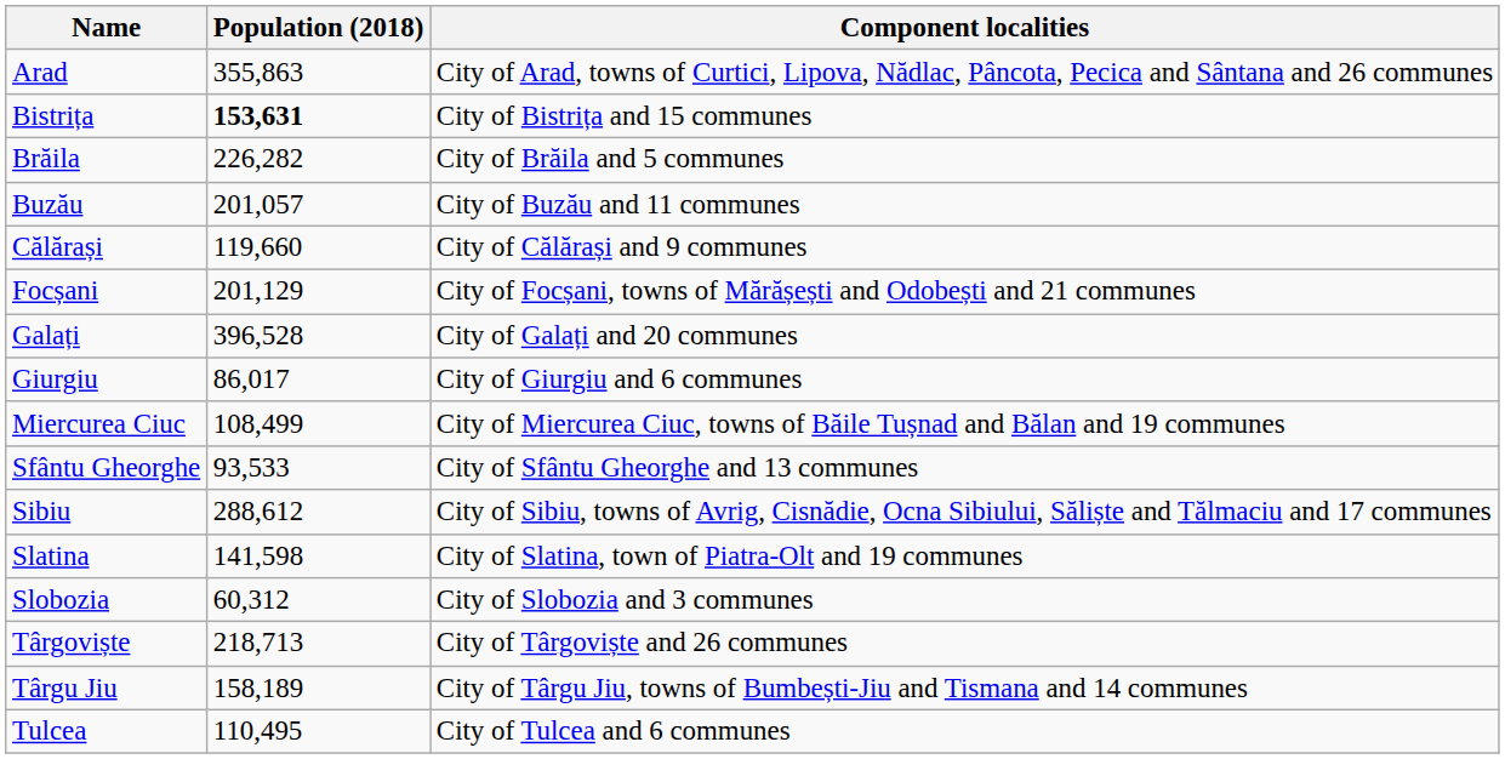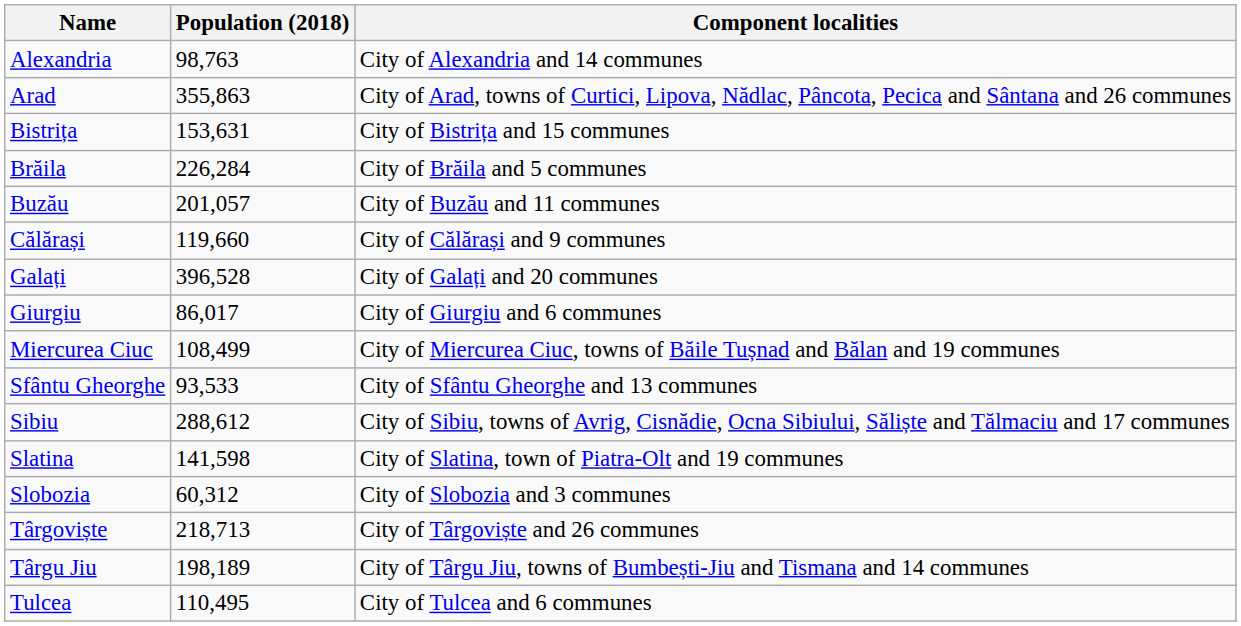 <table class="wikitable sortable">
 <tr>
 <th>Name</th>
 <th>Population (2018)</th>
 <th>Component localities</th>
+</tr>
+<tr>
+<td><a href='#'>Alexandria</a></td>
+<td>98,763</td>
+<td>City of <a href='#'>Alexandria</a> and 14 communes</td>
 </tr>
 <tr>
 <td><a href='#'>Arad</a></td>
 <td>355,863</td>
 <td>City of <a href='#'>Arad</a>, towns of <a href='#'>Curtici</a>, <a href='#'>Lipova</a>, <a href='#'>Nădlac</a>, <a href='#'>Pâncota</a>, <a href='#'>Pecica</a> and <a href='#'>Sântana</a> and 26 communes</td>
 </tr>
 <tr>
 <td><a href='#'>Bistrița</a></td>
-<td><strong>153,631</strong></td>
+<td>153,631</td>
 <td>City of <a href='#'>Bistrița</a> and 15 communes</td>
 </tr>
 <tr>
 <td><a href='#'>Brăila</a></td>
-<td>226,282</td>
+<td>226,284</td>
 <td>City of <a href='#'>Brăila</a> and 5 communes</td>
 </tr>
 <tr>
 <td><a href='#'>Buzău</a></td>
 <td>201,057</td>
 <td>City of <a href='#'>Buzău</a> and 11 communes</td>
 </tr>
 <tr>
 <td><a href='#'>Călărași</a></td>
 <td>119,660</td>
 <td>City of <a href='#'>Călărași</a> and 9 communes</td>
-</tr>
-<tr>
-<td><a href='#'>Focșani</a></td>
-<td>201,129</td>
-<td>City of <a href='#'>Focșani</a>, towns of <a href='#'>Mărășești</a> and <a href='#'>Odobești</a> and 21 communes</td>
 </tr>
 <tr>
 <td><a href='#'>Galați</a></td>
 <td>396,528</td>
 <td>City of <a href='#'>Galați</a> and 20 communes</td>
 </tr>
 <tr>
 <td><a href='#'>Giurgiu</a></td>
 <td>86,017</td>
 <td>City of <a href='#'>Giurgiu</a> and 6 communes</td>
 </tr>
 <tr>
 <td><a href='#'>Miercurea Ciuc</a></td>
 <td>108,499</td>
 <td>City of <a href='#'>Miercurea Ciuc</a>, towns of <a href='#'>Băile Tușnad</a> and <a href='#'>Bălan</a> and 19 communes</td>
 </tr>
 <tr>
 <td><a href='#'>Sfântu Gheorghe</a></td>
 <td>93,533</td>
 <td>City of <a href='#'>Sfântu Gheorghe</a> and 13 communes</td>
 </tr>
 <tr>
 <td><a href='#'>Sibiu</a></td>
 <td>288,612</td>
 <td>City of <a href='#'>Sibiu</a>, towns of <a href='#'>Avrig</a>, <a href='#'>Cisnădie</a>, <a href='#'>Ocna Sibiului</a>, <a href='#'>Săliște</a> and <a href='#'>Tălmaciu</a> and 17 communes</td>
 </tr>
 <tr>
 <td><a href='#'>Slatina</a></td>
 <td>141,598</td>
 <td>City of <a href='#'>Slatina</a>, town of <a href='#'>Piatra-Olt</a> and 19 communes</td>
 </tr>
 <tr>
 <td><a href='#'>Slobozia</a></td>
 <td>60,312</td>
 <td>City of <a href='#'>Slobozia</a> and 3 communes</td>
 </tr>
 <tr>
 <td><a href='#'>Târgoviște</a></td>
 <td>218,713</td>
 <td>City of <a href='#'>Târgoviște</a> and 26 communes</td>
 </tr>
 <tr>
 <td><a href='#'>Târgu Jiu</a></td>
-<td>158,189</td>
+<td>198,189</td>
 <td>City of <a href='#'>Târgu Jiu</a>, towns of <a href='#'>Bumbești-Jiu</a> and <a href='#'>Tismana</a> and 14 communes</td>
 </tr>
 <tr>
 <td><a href='#'>Tulcea</a></td>
 <td>110,495</td>
 <td>City of <a href='#'>Tulcea</a> and 6 communes</td>
 </tr>
 </table>
